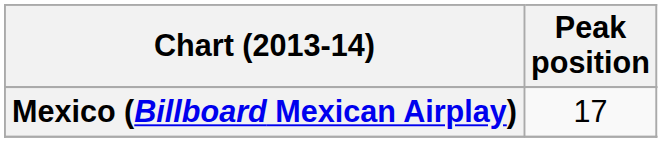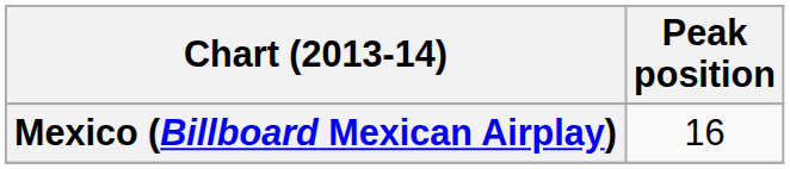 <table class="wikitable sortable plainrowheaders" style="text-align:center">
 <tr>
 <th scope="col">Chart (2013-14)</th>
 <th scope="col">Peak<br>position</th>
 </tr>
 <tr>
 </tr>
 <tr>
 </tr>
 <tr>
 </tr>
 <tr>
 </tr>
 <tr>
 </tr>
 <tr>
 </tr>
 <tr>
 </tr>
 <tr>
 </tr>
 <tr>
 </tr>
 <tr>
 <th scope="row">Mexico (<a href='#'><em>Billboard</em> Mexican Airplay</a>)</th>
-<td>17</td>
+<td>16</td>
 </tr>
 <tr>
 </tr>
 <tr>
 </tr>
 <tr>
 </tr>
 <tr>
 </tr>
 <tr>
 </tr>
 <tr>
 </tr>
 <tr>
 </tr>
 </table>
